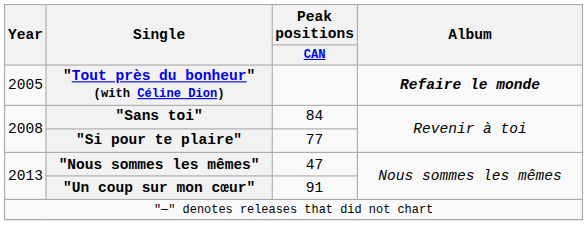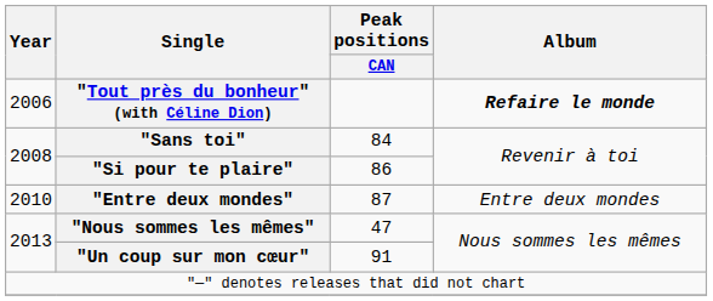 <table class="wikitable plainrowheaders" style="text-align:center;">
 <tr>
 <th rowspan="2">Year</th>
 <th rowspan="2" style="width:15em;">Single</th>
 <th>Peak positions</th>
 <th rowspan="2" style="width:15em;">Album</th>
 </tr>
 <tr style="font-size:smaller;">
 <th width="65"><a href='#'>CAN</a></th>
 </tr>
 <tr>
-<td rowspan=1>2005</td>
+<td rowspan=1>2006</td>
 <th scope="row">"<a href='#'>Tout près du bonheur</a>" <br><small>(with <a href='#'>Céline Dion</a>)</small></th>
 <td></td>
 <td style="text-align:center;"><strong><em>Refaire le monde</em></strong></td>
 </tr>
 <tr>
 <td rowspan=2>2008</td>
 <th scope="row">"Sans toi"</th>
 <td>84</td>
 <td style="text-align:center;" rowspan=2><em>Revenir à toi</em></td>
 </tr>
 <tr>
 <th scope="row">"Si pour te plaire"</th>
-<td>77</td>
+<td>86</td>
+</tr>
+<tr>
+<td>2010</td>
+<th scope="row">"Entre deux mondes"</th>
+<td>87</td>
+<td style="text-align:center;"><em>Entre deux mondes</em></td>
 </tr>
 <tr>
 <td rowspan=2>2013</td>
 <th scope="row">"Nous sommes les mêmes"</th>
 <td>47</td>
 <td style="text-align:center;" rowspan=2><em>Nous sommes les mêmes</em></td>
 </tr>
 <tr>
 <th scope="row">"Un coup sur mon cœur"</th>
 <td>91</td>
 </tr>
 <tr>
 <td colspan="4" style="font-size:8pt">"—" denotes releases that did not chart</td>
 </tr>
 <tr>
 </tr>
 </table>
